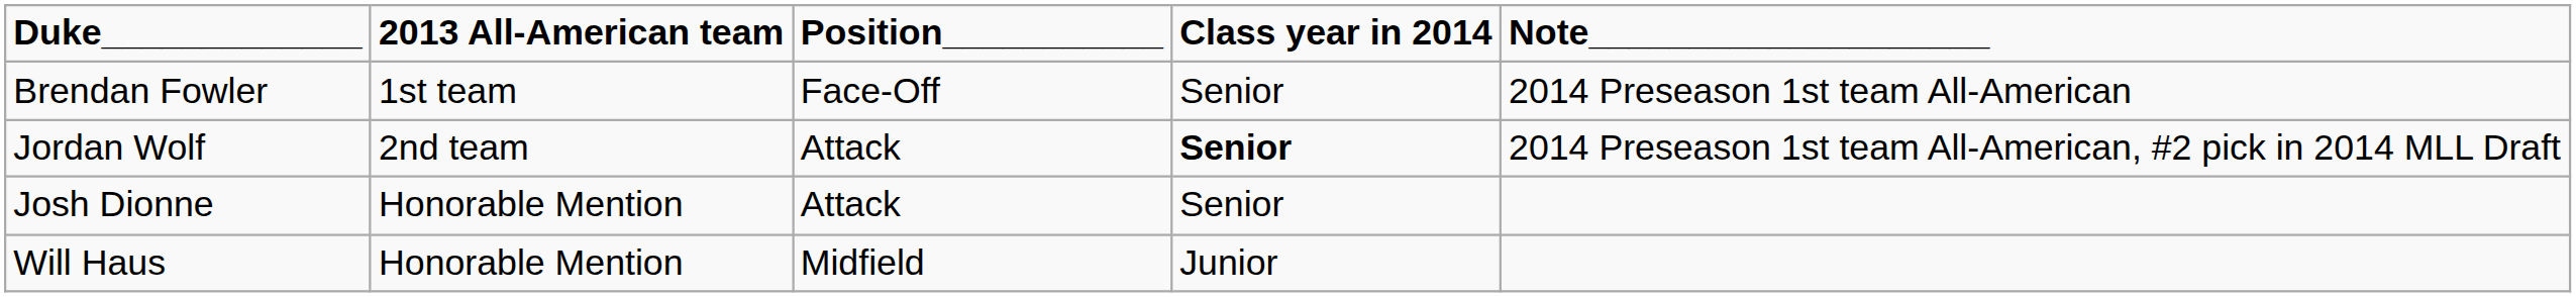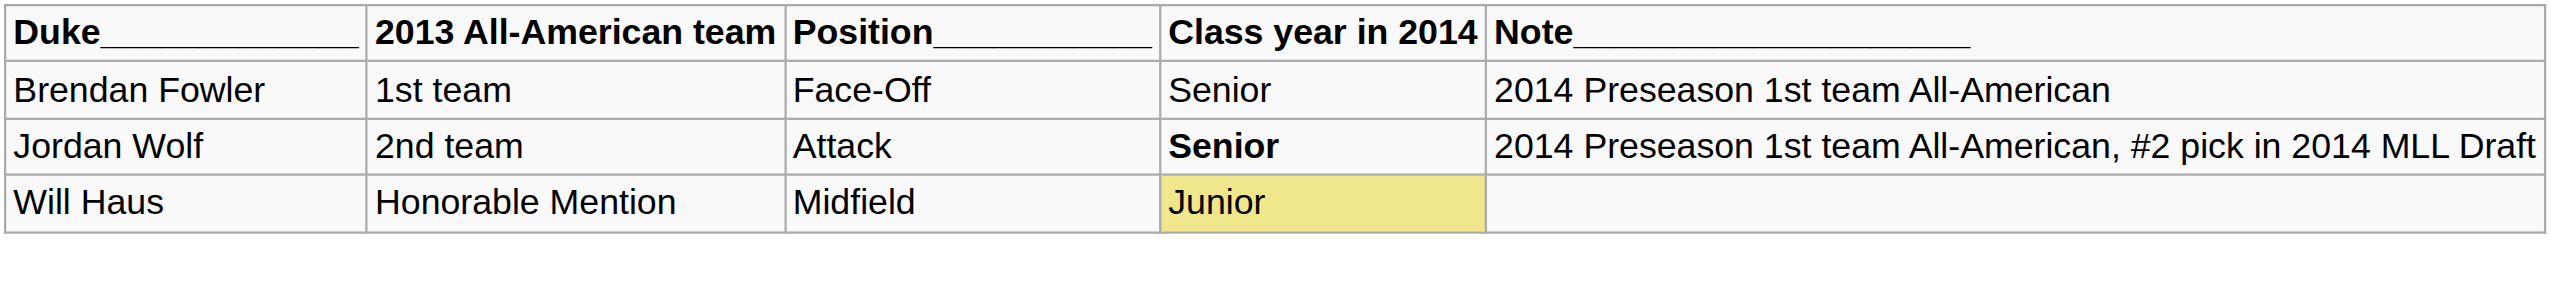 <table class="wikitable">
 <tr style="text-align:left;">
 <td><strong>Duke_____________</strong></td>
 <td><strong>2013 All-American team</strong></td>
 <td><strong>Position___________</strong></td>
 <td><strong>Class year in 2014</strong></td>
 <td><strong>Note____________________</strong></td>
 </tr>
 <tr style="text-align:left;">
 <td>Brendan Fowler</td>
 <td>1st team</td>
 <td>Face-Off</td>
 <td>Senior</td>
 <td>2014 Preseason 1st team All-American</td>
 </tr>
 <tr style="text-align:left;">
 <td>Jordan Wolf</td>
 <td>2nd team</td>
 <td>Attack</td>
 <td><strong>Senior</strong></td>
 <td>2014 Preseason 1st team All-American, #2 pick in 2014 MLL Draft</td>
 </tr>
 <tr style="text-align:left;">
-<td>Josh Dionne</td>
-<td>Honorable Mention</td>
-<td>Attack</td>
-<td>Senior</td>
-<td></td>
-</tr>
-<tr style="text-align:left;">
 <td>Will Haus</td>
 <td>Honorable Mention</td>
 <td>Midfield</td>
-<td>Junior</td>
+<td style="background: khaki;">Junior</td>
 <td></td>
 </tr>
 </table>
